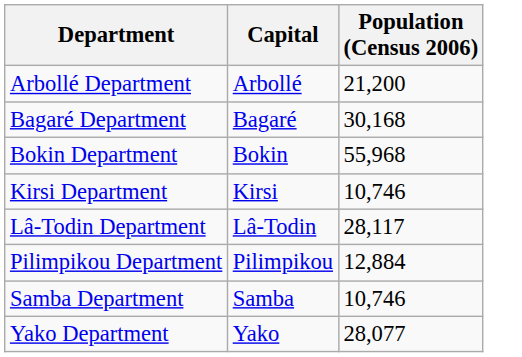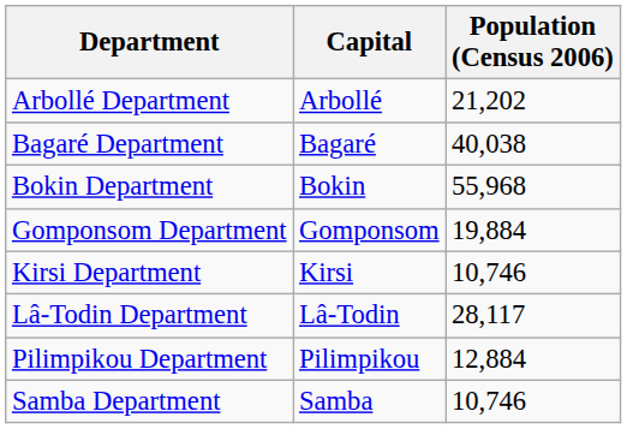 <table class="wikitable">
 <tr>
 <th>Department</th>
 <th>Capital</th>
 <th>Population<br>(Census 2006)</th>
 </tr>
 <tr>
 <td><a href='#'>Arbollé Department</a></td>
 <td><a href='#'>Arbollé</a></td>
-<td>21,200</td>
+<td>21,202</td>
 </tr>
 <tr>
 <td><a href='#'>Bagaré Department</a></td>
 <td><a href='#'>Bagaré</a></td>
-<td>30,168</td>
+<td>40,038</td>
 </tr>
 <tr>
 <td><a href='#'>Bokin Department</a></td>
 <td><a href='#'>Bokin</a></td>
 <td>55,968</td>
+</tr>
+<tr>
+<td><a href='#'>Gomponsom Department</a></td>
+<td><a href='#'>Gomponsom</a></td>
+<td>19,884</td>
 </tr>
 <tr>
 <td><a href='#'>Kirsi Department</a></td>
 <td><a href='#'>Kirsi</a></td>
 <td>10,746</td>
 </tr>
 <tr>
 <td><a href='#'>Lâ-Todin Department</a></td>
 <td><a href='#'>Lâ-Todin</a></td>
 <td>28,117</td>
 </tr>
 <tr>
 <td><a href='#'>Pilimpikou Department</a></td>
 <td><a href='#'>Pilimpikou</a></td>
 <td>12,884</td>
 </tr>
 <tr>
 <td><a href='#'>Samba Department</a></td>
 <td><a href='#'>Samba</a></td>
 <td>10,746</td>
 </tr>
-<tr>
-<td><a href='#'>Yako Department</a></td>
-<td><a href='#'>Yako</a></td>
-<td>28,077</td>
-</tr>
 </table>
